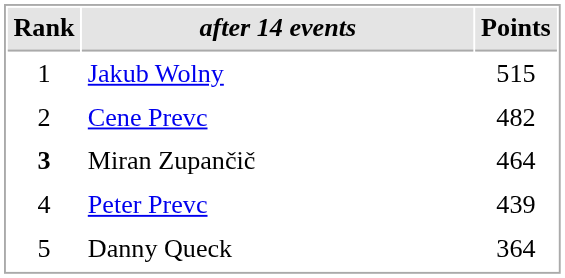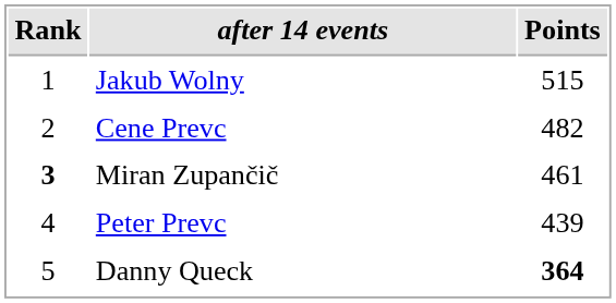 <table cellspacing="1" cellpadding="3" style="border:1px solid #AAAAAA;font-size:86%">
 <tr bgcolor="#E4E4E4">
 <th style="border-bottom:1px solid #AAAAAA" width=10>Rank</th>
 <th style="border-bottom:1px solid #AAAAAA" width=200><em>after 14 events</em></th>
 <th style="border-bottom:1px solid #AAAAAA" width=20>Points</th>
 </tr>
 <tr>
 <td align=center>1</td>
 <td> <a href='#'>Jakub Wolny</a></td>
 <td align=center>515</td>
 </tr>
 <tr>
 <td align=center>2</td>
 <td> <a href='#'>Cene Prevc</a></td>
 <td align=center>482</td>
 </tr>
 <tr>
 <td align=center><strong>3</strong></td>
 <td> Miran Zupančič</td>
-<td align=center>464</td>
+<td align=center>461</td>
 </tr>
 <tr>
 <td align=center>4</td>
 <td> <a href='#'>Peter Prevc</a></td>
 <td align=center>439</td>
 </tr>
 <tr>
 <td align=center>5</td>
 <td> Danny Queck</td>
-<td align=center>364</td>
+<td align=center><strong>364</strong></td>
 </tr>
 </table>
